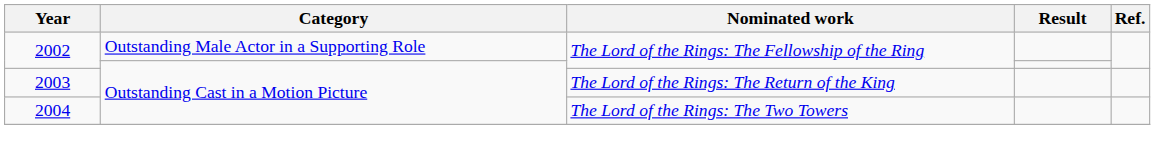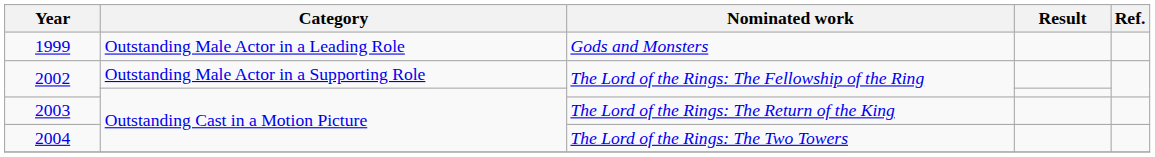 <table class=wikitable>
 <tr>
 <th scope="col" style="width:5em;">Year</th>
 <th scope="col" style="width:26em;">Category</th>
 <th scope="col" style="width:25em;">Nominated work</th>
 <th scope="col" style="width:5em;">Result</th>
 <th>Ref.</th>
+</tr>
+<tr>
+<td style="text-align:center;"><a href='#'>1999</a></td>
+<td><a href='#'>Outstanding Male Actor in a Leading Role</a></td>
+<td><em><a href='#'>Gods and Monsters</a></em></td>
+<td></td>
+<td style="text-align:center;"></td>
 </tr>
 <tr>
 <td rowspan=2, style="text-align:center;"><a href='#'>2002</a></td>
 <td><a href='#'>Outstanding Male Actor in a Supporting Role</a></td>
 <td rowspan=2><em><a href='#'>The Lord of the Rings: The Fellowship of the Ring</a></em></td>
 <td></td>
 <td rowspan=2, style="text-align:center;"></td>
 </tr>
 <tr>
 <td rowspan=3><a href='#'>Outstanding Cast in a Motion Picture</a></td>
 <td></td>
 </tr>
 <tr>
 <td style="text-align:center;"><a href='#'>2003</a></td>
 <td><em><a href='#'>The Lord of the Rings: The Return of the King</a></em></td>
 <td></td>
 <td style="text-align:center;"></td>
 </tr>
 <tr>
 <td style="text-align:center;"><a href='#'>2004</a></td>
 <td><em><a href='#'>The Lord of the Rings: The Two Towers</a></em></td>
 <td></td>
 <td style="text-align:center;"></td>
 </tr>
 <tr>
 </tr>
 </table>
